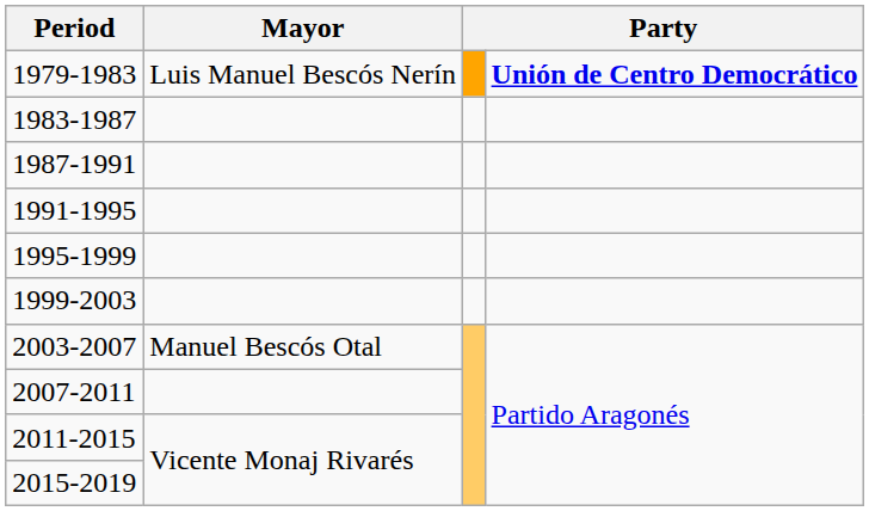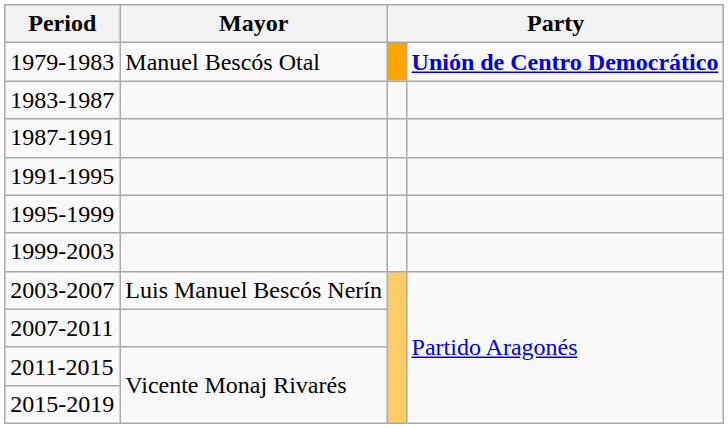 <table class="wikitable">
 <tr>
 <th>Period</th>
 <th>Mayor</th>
 <th colspan=2>Party</th>
 </tr>
 <tr>
 <td>1979-1983</td>
-<td>Luis Manuel Bescós Nerín</td>
+<td>Manuel Bescós Otal</td>
 <td style="width:5px" bgcolor=orange align=center></td>
 <td><strong><a href='#'>Unión de Centro Democrático</a></strong></td>
 </tr>
 <tr>
 <td>1983-1987</td>
 <td></td>
 <td></td>
 <td></td>
 </tr>
 <tr>
 <td>1987-1991</td>
 <td></td>
 <td></td>
 <td></td>
 </tr>
 <tr>
 <td>1991-1995</td>
 <td></td>
 <td></td>
 <td></td>
 </tr>
 <tr>
 <td>1995-1999</td>
 <td></td>
 <td></td>
 <td></td>
 </tr>
 <tr>
 <td>1999-2003</td>
 <td></td>
 <td></td>
 <td></td>
 </tr>
 <tr>
 <td>2003-2007</td>
-<td>Manuel Bescós Otal</td>
+<td>Luis Manuel Bescós Nerín</td>
 <td rowspan=4 style="width: 5px" bgcolor=#FFCC66 align="center"></td>
 <td rowspan=4><a href='#'>Partido Aragonés</a></td>
 </tr>
 <tr>
 <td>2007-2011</td>
 <td></td>
 </tr>
 <tr>
 <td>2011-2015</td>
 <td rowspan=2>Vicente Monaj Rivarés</td>
 </tr>
 <tr>
 <td>2015-2019</td>
 </tr>
 </table>
